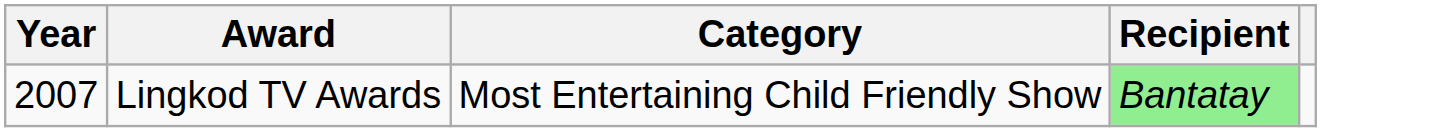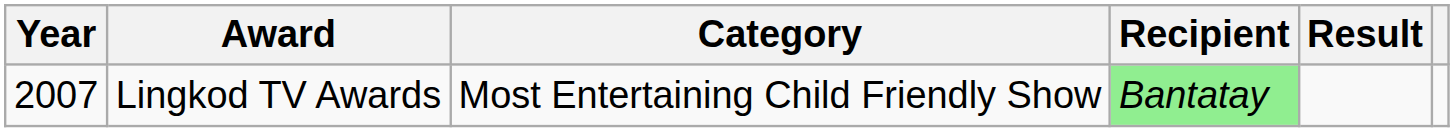 <table class="wikitable">
 <tr>
 <th>Year</th>
 <th>Award</th>
 <th>Category</th>
 <th>Recipient</th>
+<th>Result</th>
 <th></th>
 </tr>
 <tr>
 <td>2007</td>
 <td>Lingkod TV Awards</td>
 <td>Most Entertaining Child Friendly Show</td>
 <td style="background: lightgreen;"><em>Bantatay</em></td>
 <td></td>
+<td></td>
 </tr>
 </table>
